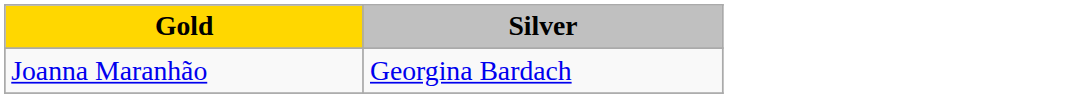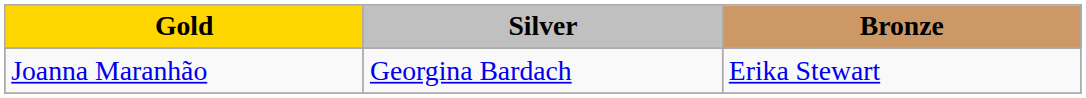 <table class="wikitable" style="text-align:left">
 <tr align="center">
 <td width=200 bgcolor=gold><strong>Gold</strong></td>
 <td width=200 bgcolor=silver><strong>Silver</strong></td>
+<td width=200 bgcolor=CC9966><strong>Bronze</strong></td>
 </tr>
 <tr>
 <td><a href='#'>Joanna Maranhão</a><br><em></em></td>
 <td><a href='#'>Georgina Bardach</a><br><em></em></td>
+<td><a href='#'>Erika Stewart</a><br><em></em></td>
 </tr>
 </table>
